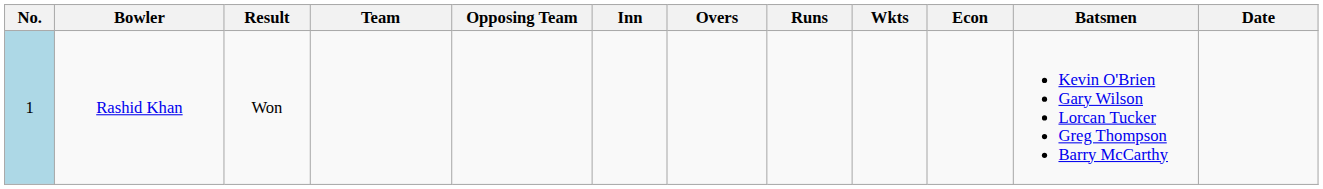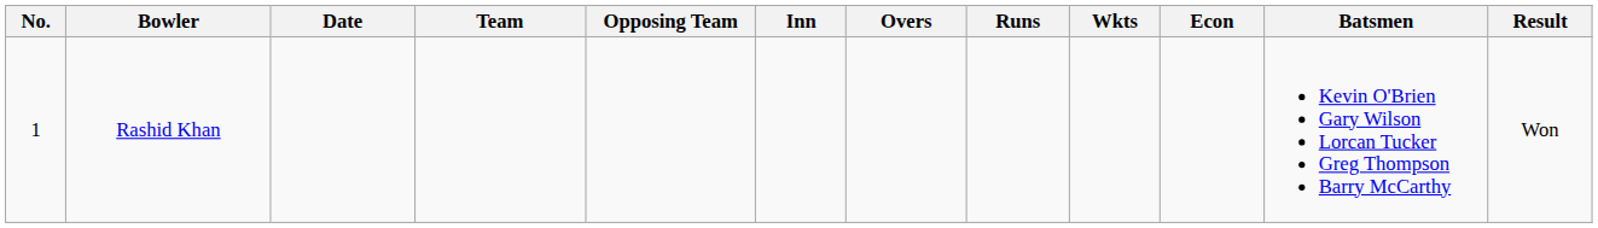 <table class="wikitable" style="font-size: 100%" width="100%";>
 <tr align=center>
 <th scope="col" width="38">No.</th>
 <th scope="col" width="145">Bowler</th>
-<th scope="col" width="70">Result</th>
+<th scope="col" width="100">Date</th>
 <th scope="col" width="120">Team</th>
 <th scope="col" width="120">Opposing Team</th>
 <th scope="col" width="60">Inn</th>
 <th scope="col" width="82">Overs</th>
 <th scope="col" width="70">Runs</th>
 <th scope="col" width="60">Wkts</th>
 <th scope="col" width="70">Econ</th>
 <th scope="col" width="160" class="unsortable">Batsmen</th>
-<th scope="col" width="100">Date</th>
+<th scope="col" width="70">Result</th>
 </tr>
 <tr align=center>
-<td scope="row" style="background: lightblue;">1</td>
+<td scope="row">1</td>
 <td><a href='#'>Rashid Khan</a></td>
-<td>Won</td>
+<td></td>
 <td></td>
 <td></td>
 <td></td>
 <td></td>
 <td></td>
 <td></td>
 <td></td>
 <td align=left><br><ul><li><a href='#'>Kevin O'Brien</a></li><li><a href='#'>Gary Wilson</a></li><li><a href='#'>Lorcan Tucker</a></li><li><a href='#'>Greg Thompson</a></li><li><a href='#'>Barry McCarthy</a></li></ul></td>
-<td></td>
+<td>Won</td>
 </tr>
 </table>
